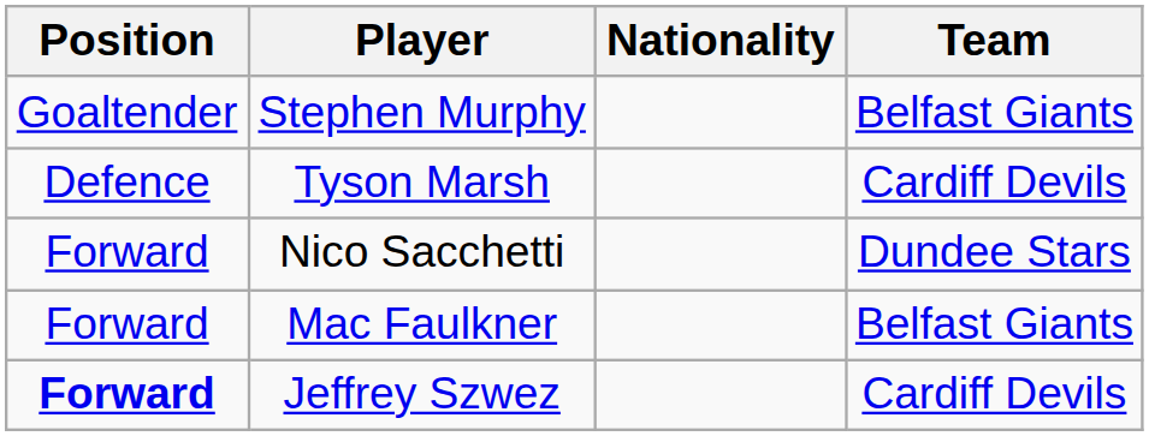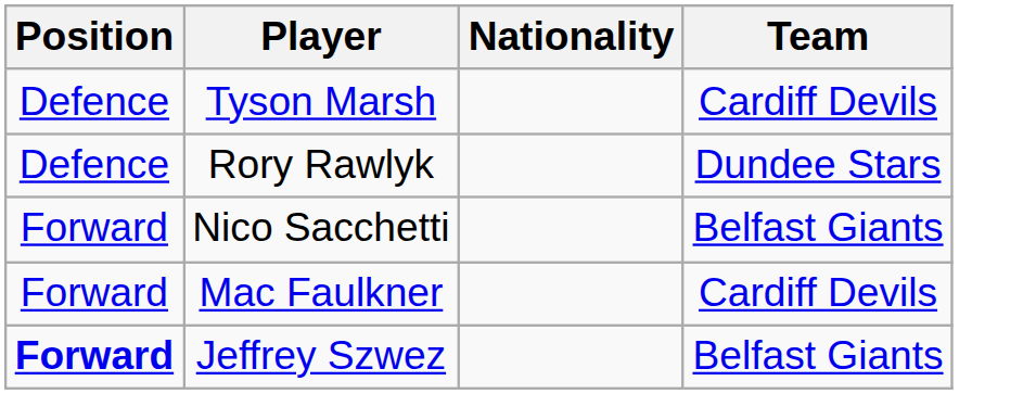 <table class="wikitable">
 <tr>
 <th>Position</th>
 <th>Player</th>
 <th>Nationality</th>
 <th>Team</th>
 </tr>
 <tr align="center">
-<td><a href='#'>Goaltender</a></td>
-<td><a href='#'>Stephen Murphy</a></td>
-<td></td>
-<td><a href='#'>Belfast Giants</a></td>
-</tr>
-<tr align="center">
 <td><a href='#'>Defence</a></td>
 <td><a href='#'>Tyson Marsh</a></td>
 <td></td>
 <td><a href='#'>Cardiff Devils</a></td>
 </tr>
 <tr align="center">
-<td><a href='#'>Forward</a></td>
-<td>Nico Sacchetti</td>
+<td><a href='#'>Defence</a></td>
+<td>Rory Rawlyk</td>
 <td></td>
 <td><a href='#'>Dundee Stars</a></td>
 </tr>
 <tr align="center">
 <td><a href='#'>Forward</a></td>
+<td>Nico Sacchetti</td>
+<td></td>
+<td><a href='#'>Belfast Giants</a></td>
+</tr>
+<tr align="center">
+<td><a href='#'>Forward</a></td>
 <td><a href='#'>Mac Faulkner</a></td>
 <td></td>
-<td><a href='#'>Belfast Giants</a></td>
+<td><a href='#'>Cardiff Devils</a></td>
 </tr>
 <tr align="center">
 <td><strong><a href='#'>Forward</a></strong></td>
 <td><a href='#'>Jeffrey Szwez</a></td>
 <td></td>
-<td><a href='#'>Cardiff Devils</a></td>
+<td><a href='#'>Belfast Giants</a></td>
 </tr>
 </table>
